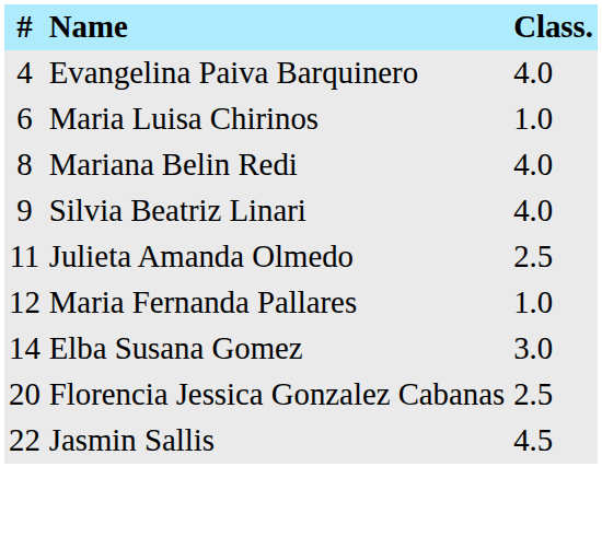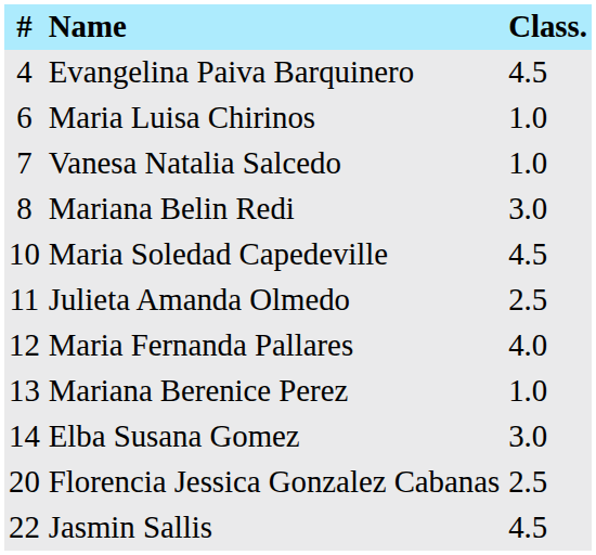 <table border=0 cellpadding=2 cellspacing=0  |- bgcolor=#EAEAEB style="text-align:center; font-size:90%;">
 <tr bgcolor=#ADEBFD>
 <th>#</th>
 <th align=left>Name</th>
 <th align=left>Class.</th>
 </tr>
 <tr>
 <td>4</td>
 <td align=left>Evangelina Paiva Barquinero</td>
-<td align=left>4.0</td>
+<td align=left>4.5</td>
 </tr>
 <tr>
 <td>6</td>
 <td align=left>Maria Luisa Chirinos</td>
 <td align=left>1.0</td>
 </tr>
 <tr>
+<td>7</td>
+<td align=left>Vanesa Natalia Salcedo</td>
+<td align=left>1.0</td>
+</tr>
+<tr>
 <td>8</td>
 <td align=left>Mariana Belin Redi</td>
-<td align=left>4.0</td>
+<td align=left>3.0</td>
 </tr>
 <tr>
-<td>9</td>
-<td align=left>Silvia Beatriz Linari</td>
-<td align=left>4.0</td>
+<td>10</td>
+<td align=left>Maria Soledad Capedeville</td>
+<td align=left>4.5</td>
 </tr>
 <tr>
 <td>11</td>
 <td align=left>Julieta Amanda Olmedo</td>
 <td align=left>2.5</td>
 </tr>
 <tr>
 <td>12</td>
 <td align=left>Maria Fernanda Pallares</td>
+<td align=left>4.0</td>
+</tr>
+<tr>
+<td>13</td>
+<td align=left>Mariana Berenice Perez</td>
 <td align=left>1.0</td>
 </tr>
 <tr>
 <td>14</td>
 <td align=left>Elba Susana Gomez</td>
 <td align=left>3.0</td>
 </tr>
 <tr>
 <td>20</td>
 <td align=left>Florencia Jessica Gonzalez Cabanas</td>
 <td align=left>2.5</td>
 </tr>
 <tr>
 <td>22</td>
 <td align=left>Jasmin Sallis</td>
 <td align=left>4.5</td>
 </tr>
 </table>
